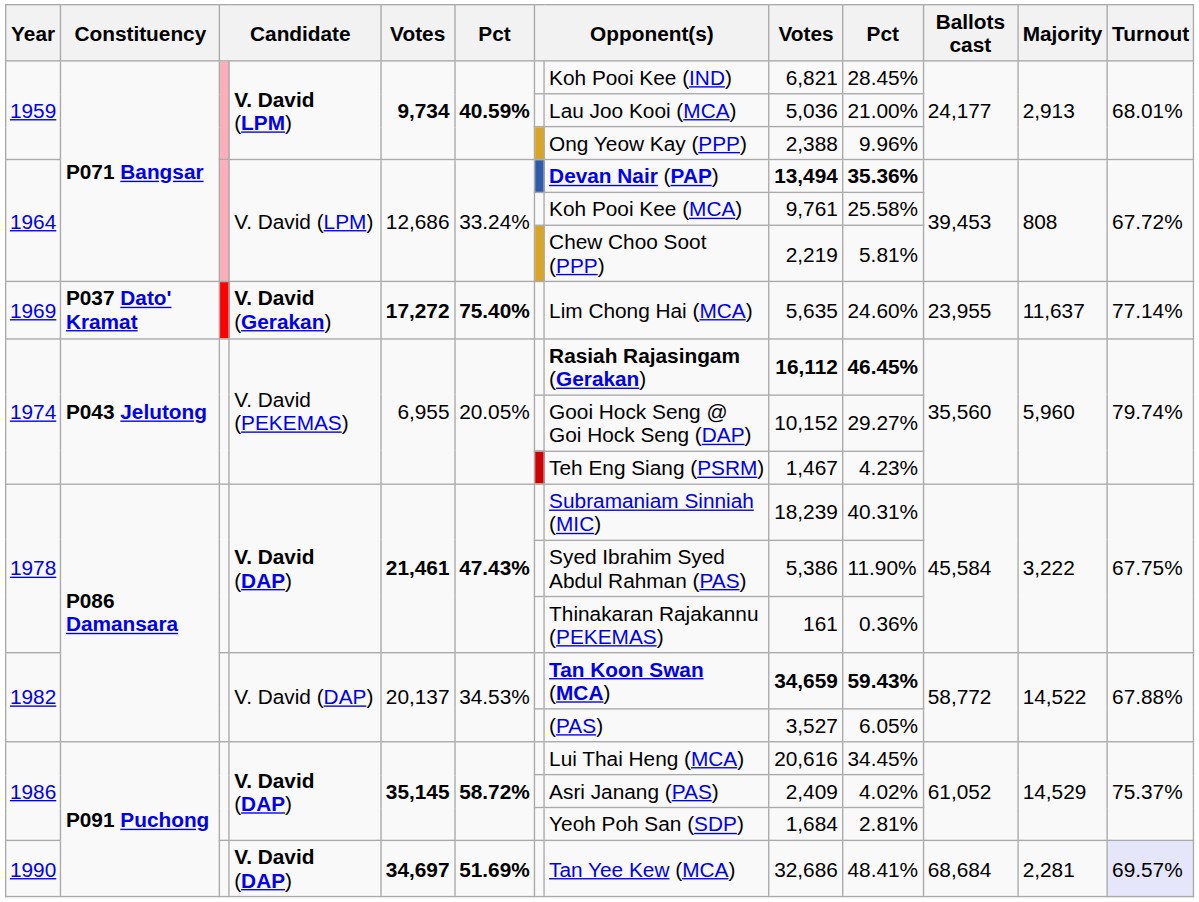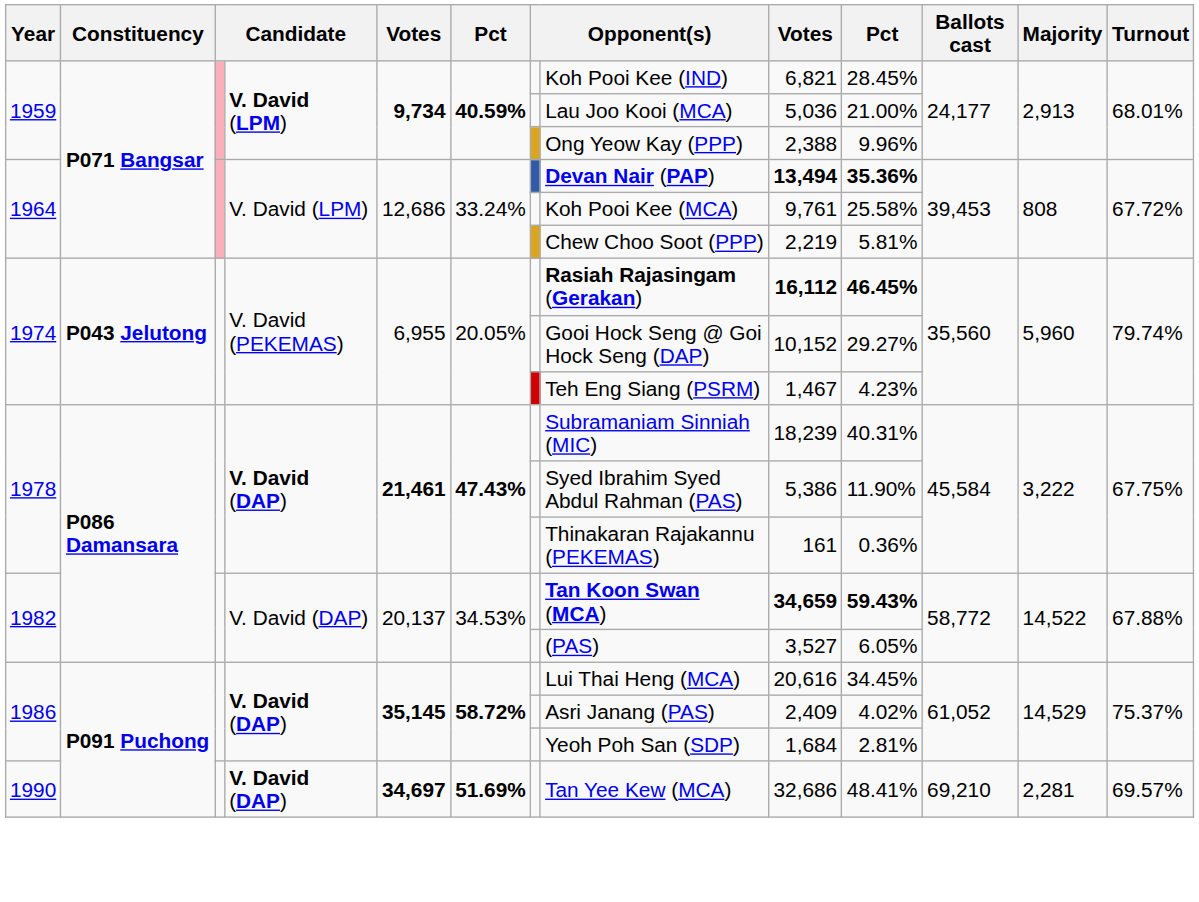 <table class="wikitable" style="margin:0.5em ; font-size:95%">
 <tr>
 <th>Year</th>
 <th>Constituency</th>
 <th colspan=2>Candidate</th>
 <th>Votes</th>
 <th>Pct</th>
 <th colspan=2>Opponent(s)</th>
 <th>Votes</th>
 <th>Pct</th>
 <th>Ballots cast</th>
 <th>Majority</th>
 <th>Turnout</th>
 </tr>
 <tr>
 <td rowspan=3><a href='#'>1959</a></td>
 <td rowspan=6><strong>P071 <a href='#'>Bangsar</a></strong></td>
 <td rowspan=3 style="background:#FAAFBA"></td>
 <td rowspan=3><strong>V. David</strong> (<a href='#'><strong>LPM</strong></a>)</td>
 <td rowspan=3 align="right"><strong>9,734</strong></td>
 <td rowspan=3><strong>40.59%</strong></td>
 <td></td>
 <td>Koh Pooi Kee (<a href='#'>IND</a>)</td>
 <td align="right">6,821</td>
 <td>28.45%</td>
 <td rowspan=3>24,177</td>
 <td rowspan=3>2,913</td>
 <td rowspan=3>68.01%</td>
 </tr>
 <tr>
 <td></td>
 <td>Lau Joo Kooi (<a href='#'>MCA</a>)</td>
 <td align="right">5,036</td>
 <td>21.00%</td>
 </tr>
 <tr>
 <td style="color:inherit;background:#DAA520"></td>
 <td>Ong Yeow Kay (<a href='#'>PPP</a>)</td>
 <td align="right">2,388</td>
 <td align=right>9.96%</td>
 </tr>
 <tr>
 <td rowspan=3><a href='#'>1964</a></td>
 <td rowspan=3 style="background:#FAAFBA"></td>
 <td rowspan=3>V. David (<a href='#'>LPM</a>)</td>
 <td rowspan=3 align="right">12,686</td>
 <td rowspan=3>33.24%</td>
 <td style="color:inherit;background:#2F5BAA"></td>
 <td><strong><a href='#'>Devan Nair</a></strong> (<a href='#'><strong>PAP</strong></a>)</td>
 <td align="right"><strong>13,494</strong></td>
 <td><strong>35.36%</strong></td>
 <td rowspan=3>39,453</td>
 <td rowspan=3>808</td>
 <td rowspan=3>67.72%</td>
 </tr>
 <tr>
 <td></td>
 <td>Koh Pooi Kee (<a href='#'>MCA</a>)</td>
 <td align="right">9,761</td>
 <td>25.58%</td>
 </tr>
 <tr>
 <td style="color:inherit;background:#DAA520"></td>
 <td>Chew Choo Soot (<a href='#'>PPP</a>)</td>
 <td align="right">2,219</td>
 <td align=right>5.81%</td>
-</tr>
-<tr>
-<td><a href='#'>1969</a></td>
-<td><strong>P037 <a href='#'>Dato' Kramat</a></strong></td>
-<td style="color:inherit;background:#FF0000"></td>
-<td><strong>V. David</strong> (<a href='#'><strong>Gerakan</strong></a>)</td>
-<td align="right"><strong>17,272</strong></td>
-<td><strong>75.40%</strong></td>
-<td></td>
-<td>Lim Chong Hai (<a href='#'>MCA</a>)</td>
-<td align="right">5,635</td>
-<td>24.60%</td>
-<td>23,955</td>
-<td>11,637</td>
-<td>77.14%</td>
 </tr>
 <tr>
 <td rowspan=3><a href='#'>1974</a></td>
 <td rowspan=3><strong>P043 <a href='#'>Jelutong</a></strong></td>
 <td rowspan=3 ></td>
 <td rowspan=3>V. David (<a href='#'>PEKEMAS</a>)</td>
 <td rowspan=3 align="right">6,955</td>
 <td rowspan=3>20.05%</td>
 <td></td>
 <td><strong>Rasiah Rajasingam</strong> (<a href='#'><strong>Gerakan</strong></a>)</td>
 <td align="right"><strong>16,112</strong></td>
 <td><strong>46.45%</strong></td>
 <td rowspan=3>35,560</td>
 <td rowspan=3>5,960</td>
 <td rowspan=3>79.74%</td>
 </tr>
 <tr>
 <td></td>
 <td>Gooi Hock Seng @ Goi Hock Seng (<a href='#'>DAP</a>)</td>
 <td align="right">10,152</td>
 <td>29.27%</td>
 </tr>
 <tr>
 <td style="color:inherit;background:#D00000"></td>
 <td>Teh Eng Siang (<a href='#'>PSRM</a>)</td>
 <td align="right">1,467</td>
 <td align=right>4.23%</td>
 </tr>
 <tr>
 <td rowspan=3><a href='#'>1978</a></td>
 <td rowspan=5><strong>P086 <a href='#'>Damansara</a></strong></td>
 <td rowspan=3 ></td>
 <td rowspan=3><strong>V. David</strong> (<a href='#'><strong>DAP</strong></a>)</td>
 <td rowspan=3 align="right"><strong>21,461</strong></td>
 <td rowspan=3><strong>47.43%</strong></td>
 <td></td>
 <td><a href='#'>Subramaniam Sinniah</a> (<a href='#'>MIC</a>)</td>
 <td align="right">18,239</td>
 <td>40.31%</td>
 <td rowspan=3>45,584</td>
 <td rowspan=3>3,222</td>
 <td rowspan=3>67.75%</td>
 </tr>
 <tr>
 <td></td>
 <td>Syed Ibrahim Syed Abdul Rahman (<a href='#'>PAS</a>)</td>
 <td align="right">5,386</td>
 <td>11.90%</td>
 </tr>
 <tr>
 <td></td>
 <td>Thinakaran Rajakannu (<a href='#'>PEKEMAS</a>)</td>
 <td align="right">161</td>
 <td align=right>0.36%</td>
 </tr>
 <tr>
 <td rowspan=2><a href='#'>1982</a></td>
 <td rowspan=2 ></td>
 <td rowspan=2>V. David (<a href='#'>DAP</a>)</td>
 <td rowspan=2 align="right">20,137</td>
 <td rowspan=2>34.53%</td>
 <td></td>
 <td><strong><a href='#'>Tan Koon Swan</a></strong> (<a href='#'><strong>MCA</strong></a>)</td>
 <td align="right"><strong>34,659</strong></td>
 <td><strong>59.43%</strong></td>
 <td rowspan=2>58,772</td>
 <td rowspan=2>14,522</td>
 <td rowspan=2>67.88%</td>
 </tr>
 <tr>
 <td></td>
 <td> (<a href='#'>PAS</a>)</td>
 <td align="right">3,527</td>
 <td align=right>6.05%</td>
 </tr>
 <tr>
 <td rowspan=3><a href='#'>1986</a></td>
 <td rowspan=4><strong>P091 <a href='#'>Puchong</a></strong></td>
 <td rowspan=3 ></td>
 <td rowspan=3><strong>V. David</strong> (<a href='#'><strong>DAP</strong></a>)</td>
 <td rowspan=3 align="right"><strong>35,145</strong></td>
 <td rowspan=3><strong>58.72%</strong></td>
 <td></td>
 <td>Lui Thai Heng (<a href='#'>MCA</a>)</td>
 <td align="right">20,616</td>
 <td>34.45%</td>
 <td rowspan=3>61,052</td>
 <td rowspan=3>14,529</td>
 <td rowspan=3>75.37%</td>
 </tr>
 <tr>
 <td></td>
 <td>Asri Janang (<a href='#'>PAS</a>)</td>
 <td align="right">2,409</td>
 <td align=right>4.02%</td>
 </tr>
 <tr>
 <td bgcolor=></td>
 <td>Yeoh Poh San (<a href='#'>SDP</a>)</td>
 <td align="right">1,684</td>
 <td align=right>2.81%</td>
 </tr>
 <tr>
 <td><a href='#'>1990</a></td>
 <td></td>
 <td><strong>V. David</strong> (<a href='#'><strong>DAP</strong></a>)</td>
 <td align="right"><strong>34,697</strong></td>
 <td><strong>51.69%</strong></td>
 <td></td>
 <td><a href='#'>Tan Yee Kew</a> (<a href='#'>MCA</a>)</td>
 <td align="right">32,686</td>
 <td>48.41%</td>
-<td>68,684</td>
+<td>69,210</td>
 <td>2,281</td>
-<td style="background: lavender;">69.57%</td>
+<td>69.57%</td>
 </tr>
 </table>
